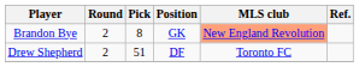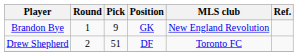 <table class="wikitable" style="text-align:center;">
 <tr style="background:#C0C0C0;">
 <th>Player</th>
 <th>Round</th>
 <th>Pick</th>
 <th>Position</th>
 <th>MLS club</th>
 <th>Ref.</th>
 </tr>
 <tr>
 <td><a href='#'>Brandon Bye</a></td>
-<td>2</td>
-<td>8</td>
+<td>1</td>
+<td>9</td>
 <td><a href='#'>GK</a></td>
-<td style="background: lightsalmon;"><a href='#'>New England Revolution</a></td>
+<td><a href='#'>New England Revolution</a></td>
 <td></td>
 </tr>
 <tr>
 <td><a href='#'>Drew Shepherd</a></td>
 <td>2</td>
 <td>51</td>
 <td><a href='#'>DF</a></td>
 <td><a href='#'>Toronto FC</a></td>
 <td></td>
 </tr>
 <tr>
 </tr>
 </table>
